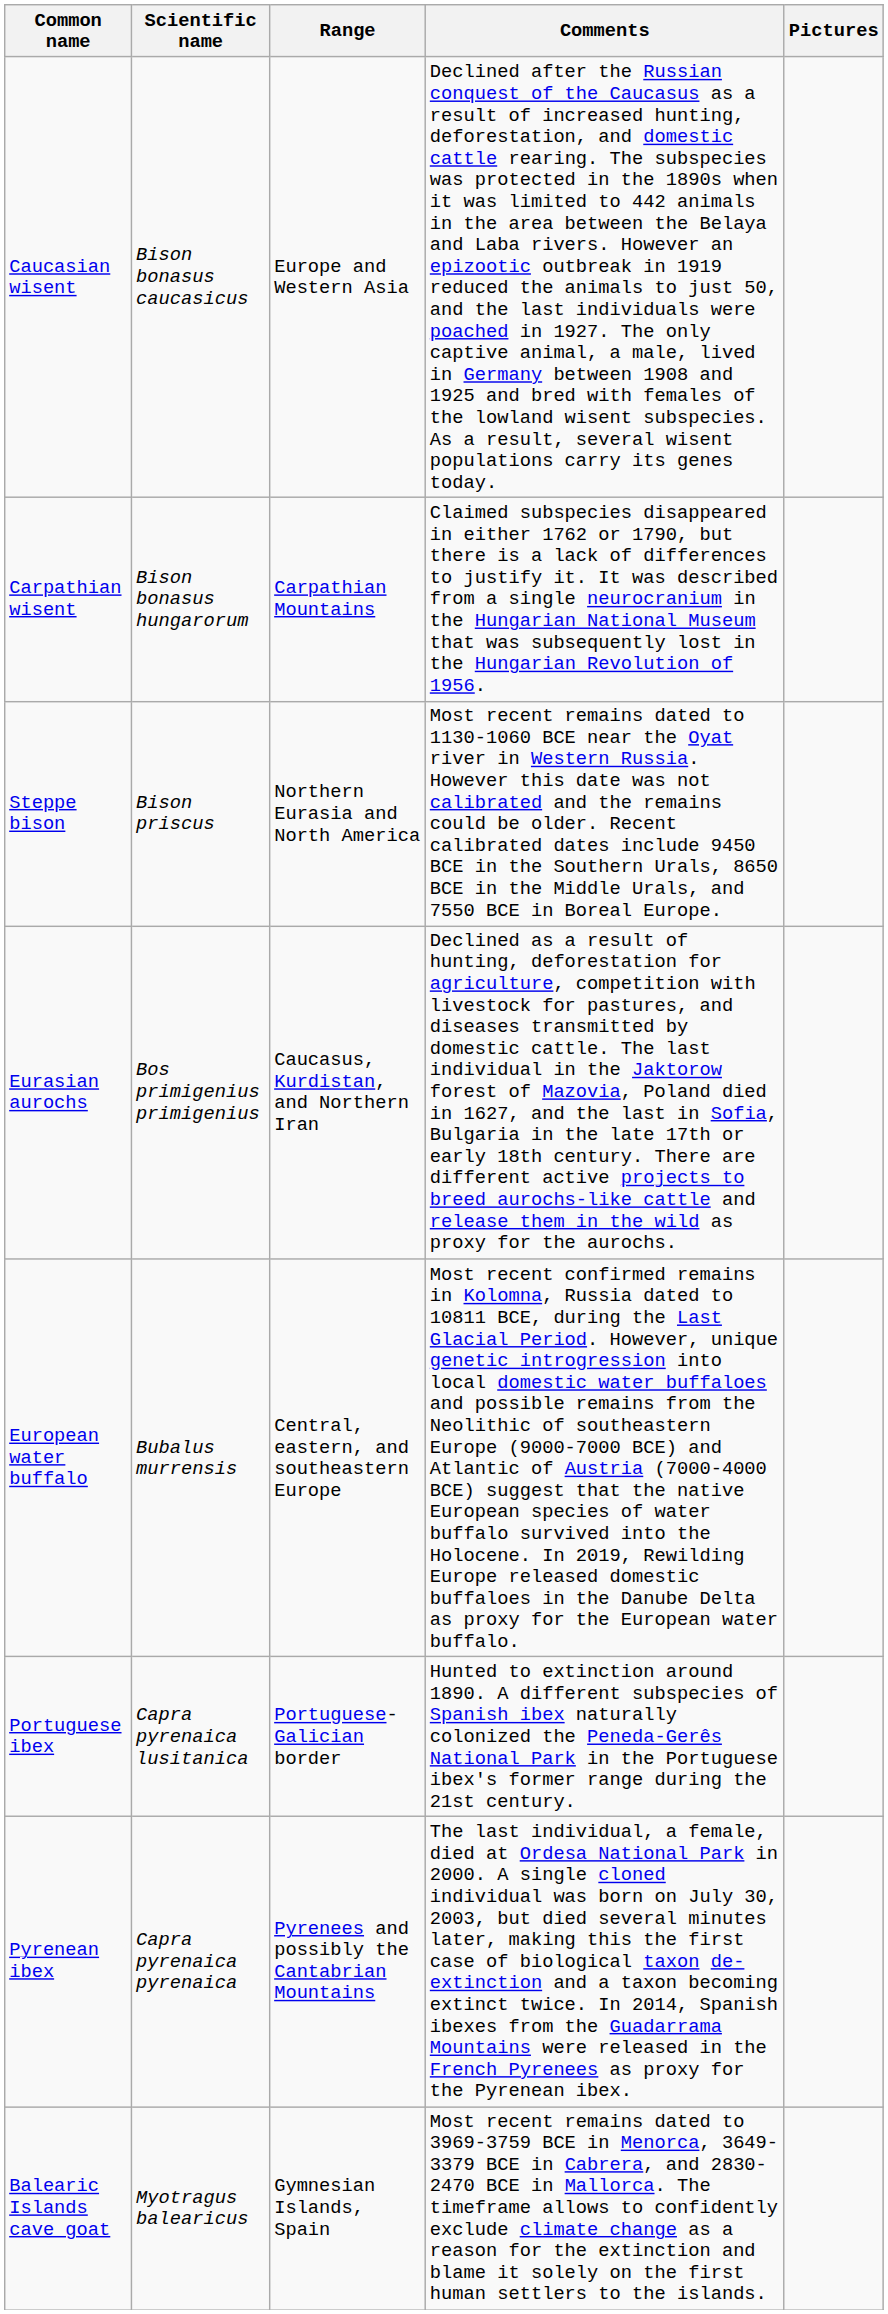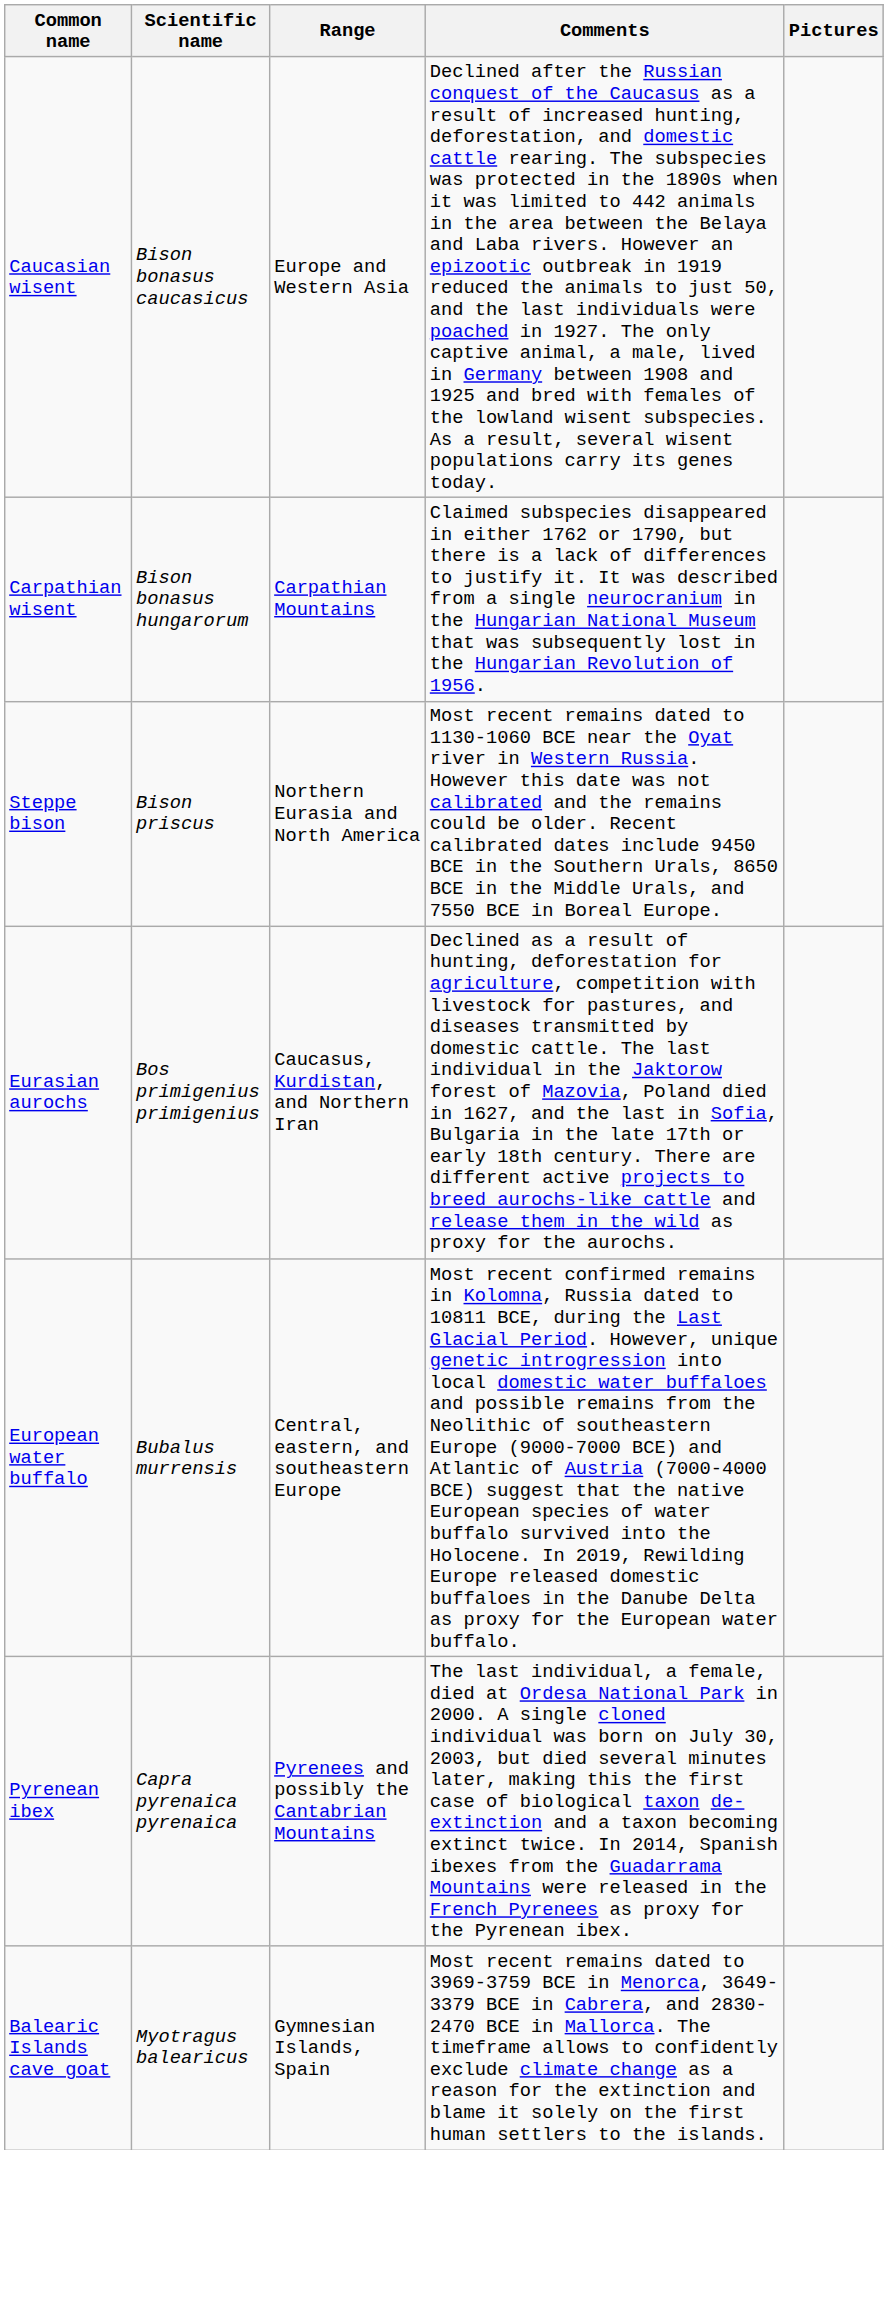 <table class="wikitable">
 <tr>
 <th>Common name</th>
 <th>Scientific name</th>
 <th>Range</th>
 <th class="unsortable">Comments</th>
 <th class="unsortable">Pictures</th>
 </tr>
 <tr>
 <td><a href='#'>Caucasian wisent</a></td>
 <td><em>Bison bonasus caucasicus</em></td>
 <td>Europe and Western Asia</td>
 <td>Declined after the <a href='#'>Russian conquest of the Caucasus</a> as a result of increased hunting, deforestation, and <a href='#'>domestic cattle</a> rearing. The subspecies was protected in the 1890s when it was limited to 442 animals in the area between the Belaya and Laba rivers. However an <a href='#'>epizootic</a> outbreak in 1919 reduced the animals to just 50, and the last individuals were <a href='#'>poached</a> in 1927. The only captive animal, a male, lived in <a href='#'>Germany</a> between 1908 and 1925 and bred with females of the lowland wisent subspecies. As a result, several wisent populations carry its genes today.</td>
 <td></td>
 </tr>
 <tr>
 <td><a href='#'>Carpathian wisent</a></td>
 <td><em>Bison bonasus hungarorum</em></td>
 <td><a href='#'>Carpathian Mountains</a></td>
 <td>Claimed subspecies disappeared in either 1762 or 1790, but there is a lack of differences to justify it. It was described from a single <a href='#'>neurocranium</a> in the <a href='#'>Hungarian National Museum</a> that was subsequently lost in the <a href='#'>Hungarian Revolution of 1956</a>.</td>
 <td></td>
 </tr>
 <tr>
 <td><a href='#'>Steppe bison</a></td>
 <td><em>Bison priscus</em></td>
 <td>Northern Eurasia and North America</td>
 <td>Most recent remains dated to 1130-1060 BCE near the <a href='#'>Oyat</a> river in <a href='#'>Western Russia</a>. However this date was not <a href='#'>calibrated</a> and the remains could be older. Recent calibrated dates include 9450 BCE in the Southern Urals, 8650 BCE in the Middle Urals, and 7550 BCE in Boreal Europe.</td>
 <td></td>
 </tr>
 <tr>
 <td><a href='#'>Eurasian aurochs</a></td>
 <td><em>Bos primigenius primigenius</em></td>
 <td>Caucasus, <a href='#'>Kurdistan</a>, and Northern Iran</td>
 <td>Declined as a result of hunting, deforestation for <a href='#'>agriculture</a>, competition with livestock for pastures, and diseases transmitted by domestic cattle. The last individual in the <a href='#'>Jaktorow</a> forest of <a href='#'>Mazovia</a>, Poland died in 1627, and the last in <a href='#'>Sofia</a>, Bulgaria in the late 17th or early 18th century. There are different active <a href='#'>projects to breed aurochs-like cattle</a> and <a href='#'>release them in the wild</a> as proxy for the aurochs.</td>
 <td></td>
 </tr>
 <tr>
 <td><a href='#'>European water buffalo</a></td>
 <td><em>Bubalus murrensis</em></td>
 <td>Central, eastern, and southeastern Europe</td>
 <td>Most recent confirmed remains in <a href='#'>Kolomna</a>, Russia dated to 10811 BCE, during the <a href='#'>Last Glacial Period</a>. However, unique <a href='#'>genetic introgression</a> into local <a href='#'>domestic water buffaloes</a> and possible remains from the Neolithic of southeastern Europe (9000-7000 BCE) and Atlantic of <a href='#'>Austria</a> (7000-4000 BCE) suggest that the native European species of water buffalo survived into the Holocene. In 2019, Rewilding Europe released domestic buffaloes in the Danube Delta as proxy for the European water buffalo.</td>
 <td></td>
 </tr>
 <tr>
-<td><a href='#'>Portuguese ibex</a></td>
-<td><em>Capra pyrenaica lusitanica</em></td>
-<td><a href='#'>Portuguese</a>-<a href='#'>Galician</a> border</td>
-<td>Hunted to extinction around 1890. A different subspecies of <a href='#'>Spanish ibex</a> naturally colonized the <a href='#'>Peneda-Gerês National Park</a> in the Portuguese ibex's former range during the 21st century.</td>
-<td></td>
-</tr>
-<tr>
 <td><a href='#'>Pyrenean ibex</a></td>
 <td><em>Capra pyrenaica pyrenaica</em></td>
 <td><a href='#'>Pyrenees</a> and possibly the <a href='#'>Cantabrian Mountains</a></td>
 <td>The last individual, a female, died at <a href='#'>Ordesa National Park</a> in 2000. A single <a href='#'>cloned</a> individual was born on July 30, 2003, but died several minutes later, making this the first case of biological <a href='#'>taxon</a> <a href='#'>de-extinction</a> and a taxon becoming extinct twice. In 2014, Spanish ibexes from the <a href='#'>Guadarrama Mountains</a> were released in the <a href='#'>French Pyrenees</a> as proxy for the Pyrenean ibex.</td>
 <td></td>
 </tr>
 <tr>
 <td><a href='#'>Balearic Islands cave goat</a></td>
 <td><em>Myotragus balearicus</em></td>
 <td>Gymnesian Islands, Spain</td>
 <td>Most recent remains dated to 3969-3759 BCE in <a href='#'>Menorca</a>, 3649-3379 BCE in <a href='#'>Cabrera</a>, and 2830-2470 BCE in <a href='#'>Mallorca</a>. The timeframe allows to confidently exclude <a href='#'>climate change</a> as a reason for the extinction and blame it solely on the first human settlers to the islands.</td>
 <td></td>
 </tr>
 </table>
